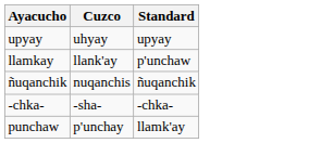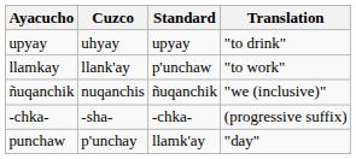 <table class="wikitable">
 <tr>
 <th>Ayacucho</th>
 <th>Cuzco</th>
 <th>Standard</th>
+<th>Translation</th>
 </tr>
 <tr>
 <td>upyay</td>
 <td>uhyay</td>
 <td>upyay</td>
+<td>"to drink"</td>
 </tr>
 <tr>
 <td>llamkay</td>
 <td>llank'ay</td>
 <td>p'unchaw</td>
+<td>"to work"</td>
 </tr>
 <tr>
 <td>ñuqanchik</td>
 <td>nuqanchis</td>
 <td>ñuqanchik</td>
+<td>"we (inclusive)"</td>
 </tr>
 <tr>
 <td>-chka-</td>
 <td>-sha-</td>
 <td>-chka-</td>
+<td>(progressive suffix)</td>
 </tr>
 <tr>
 <td>punchaw</td>
 <td>p'unchay</td>
 <td>llamk'ay</td>
+<td>"day"</td>
 </tr>
 </table>
